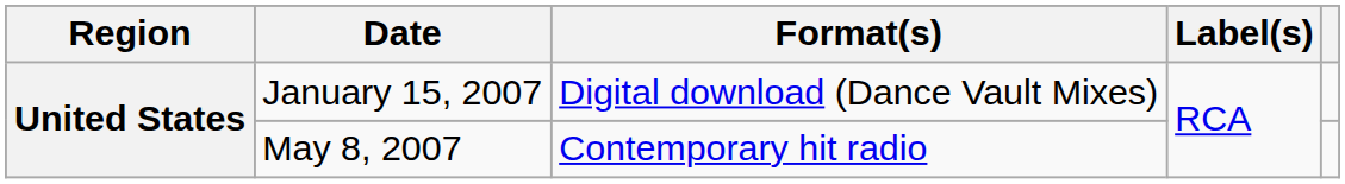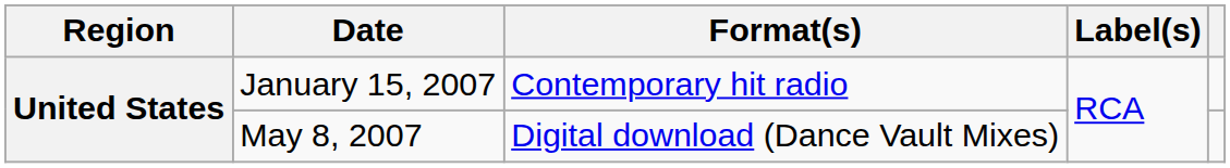 <table class="wikitable plainrowheaders">
 <tr>
 <th scope="col">Region</th>
 <th scope="col">Date</th>
 <th scope="col">Format(s)</th>
 <th scope="col">Label(s)</th>
 <th scope="col"></th>
 </tr>
 <tr>
 <th scope="row" rowspan="2">United States</th>
 <td>January 15, 2007</td>
-<td><a href='#'>Digital download</a> (Dance Vault Mixes)</td>
+<td><a href='#'>Contemporary hit radio</a></td>
 <td rowspan="2"><a href='#'>RCA</a></td>
 <td></td>
 </tr>
 <tr>
 <td>May 8, 2007</td>
-<td><a href='#'>Contemporary hit radio</a></td>
+<td><a href='#'>Digital download</a> (Dance Vault Mixes)</td>
 <td></td>
 </tr>
 </table>
